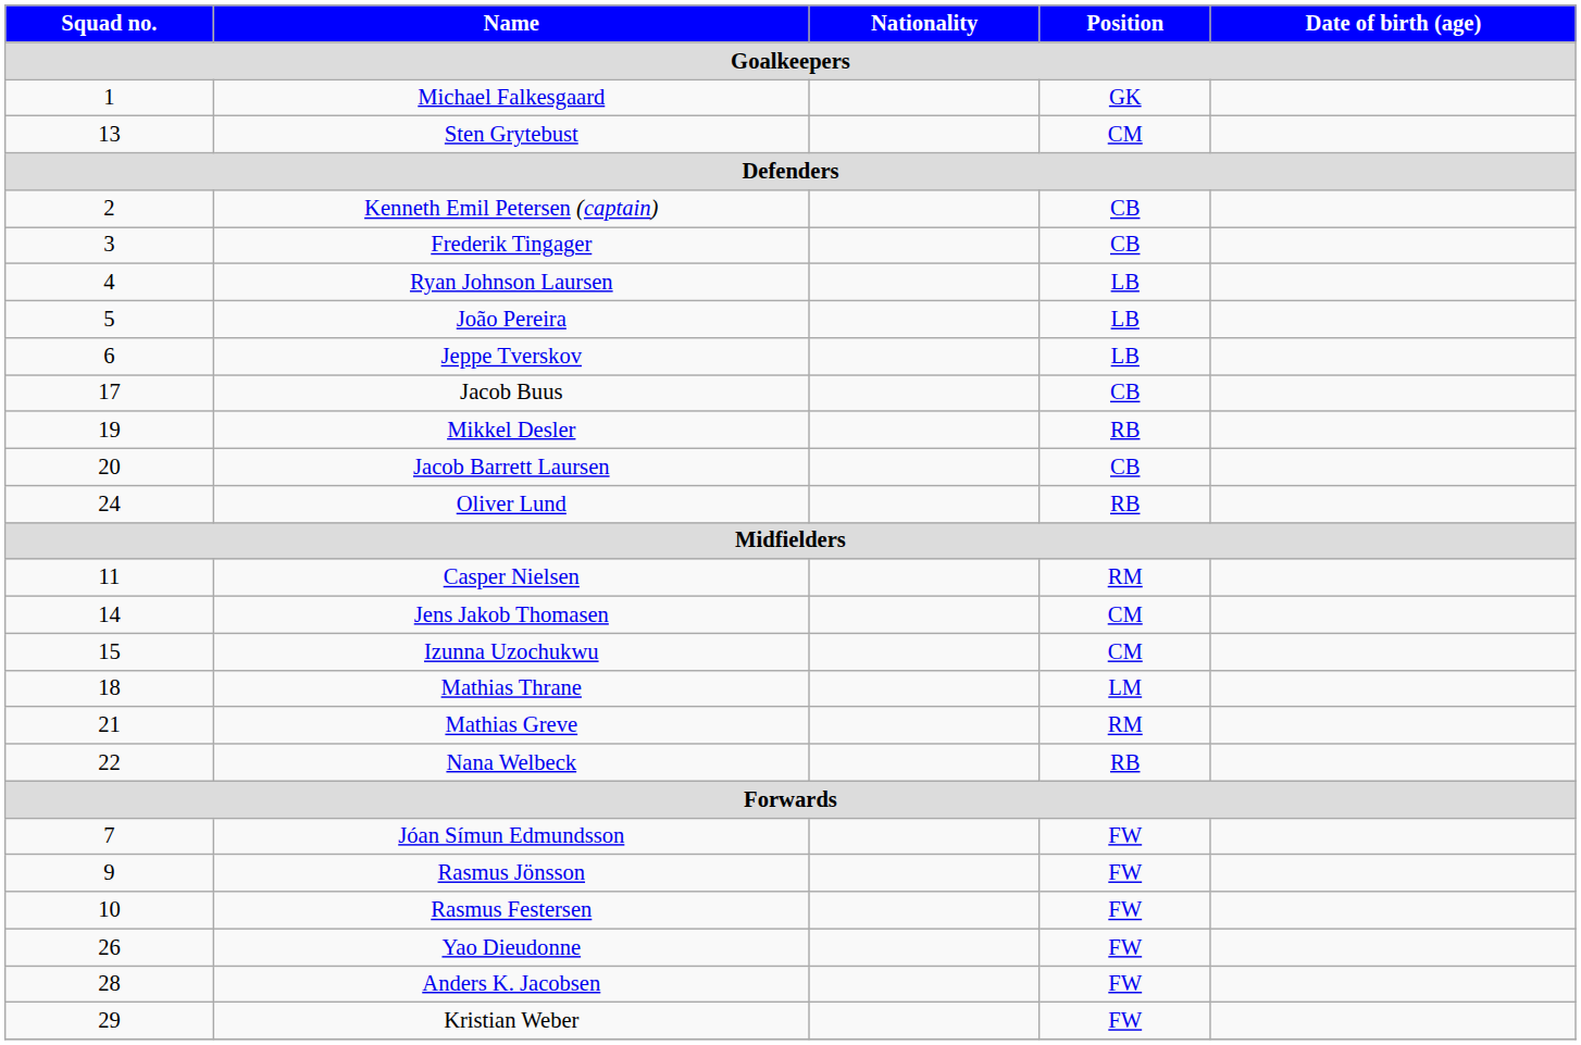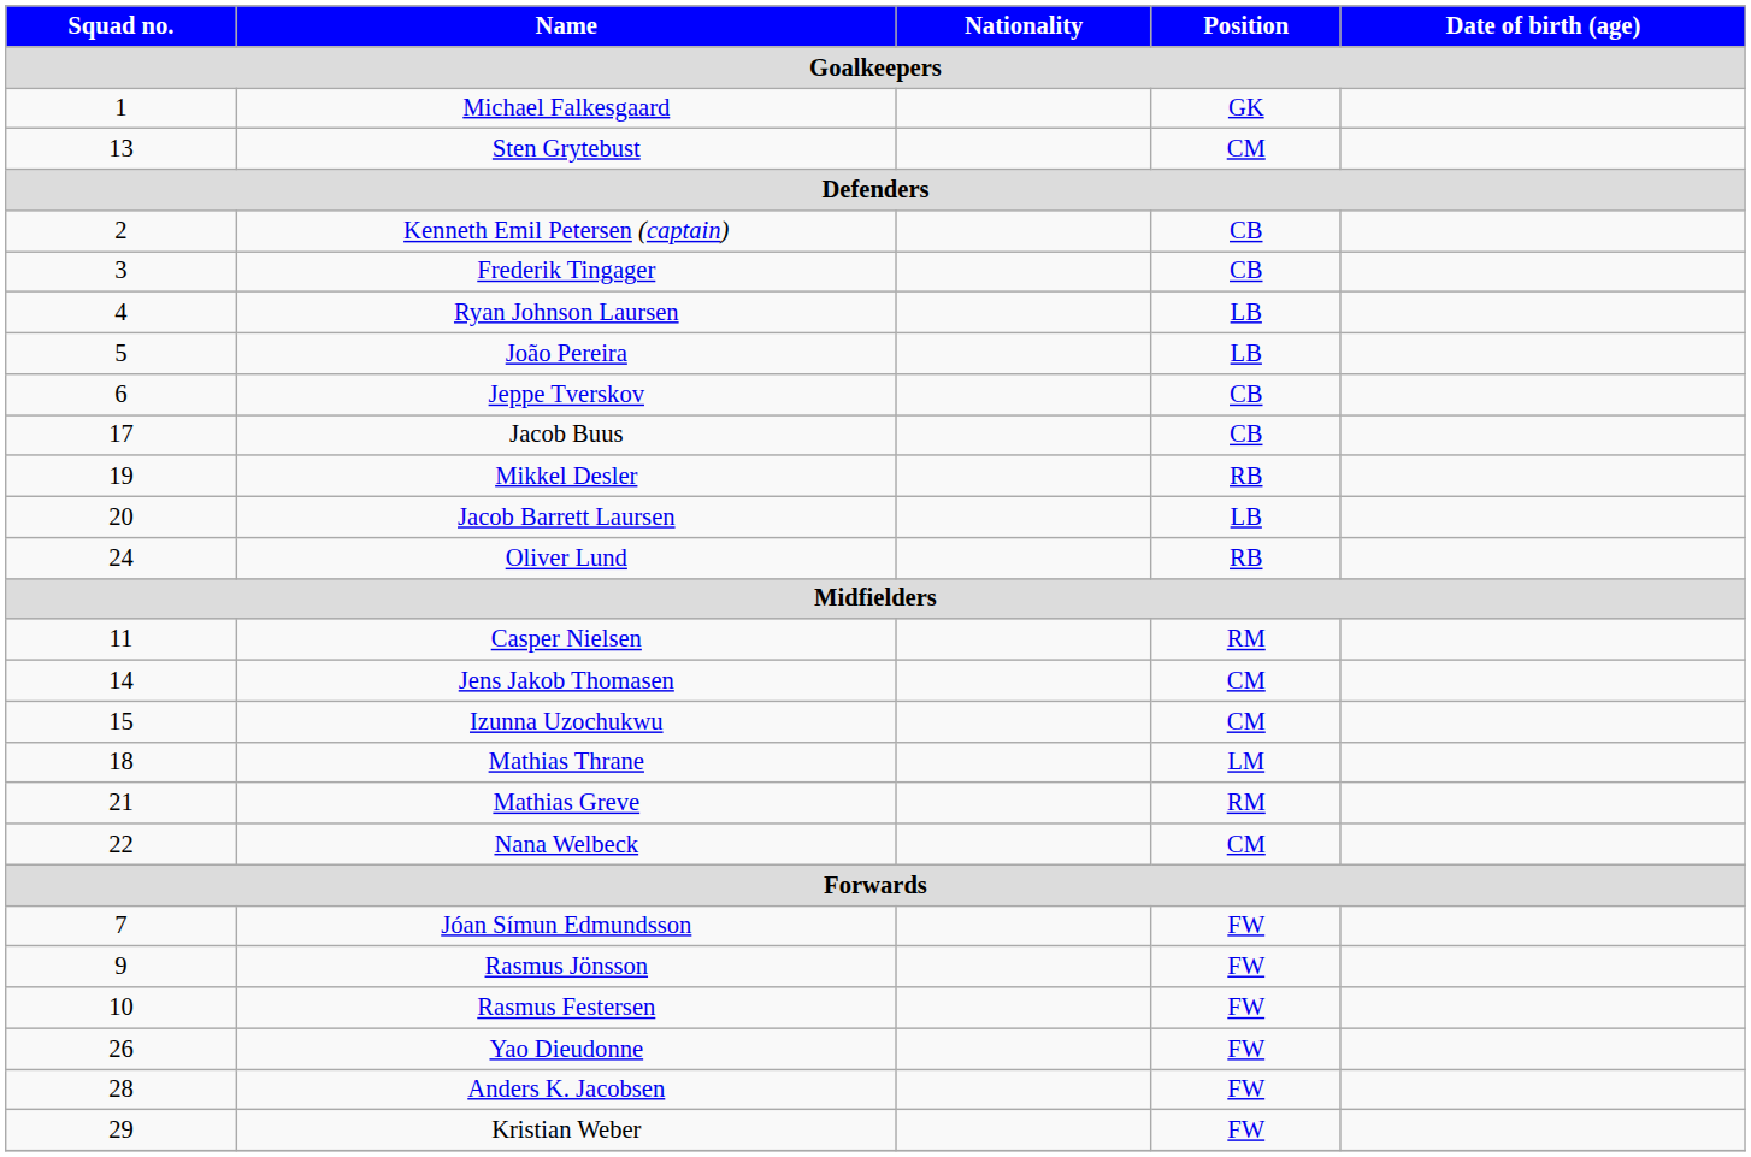 <table class="wikitable" style="text-align:center; font-size:90%; width:80%">
 <tr>
 <th style="background:#0000ff; color:white; text-align:center">Squad no.</th>
 <th style="background:#0000ff; color:white; text-align:center">Name</th>
 <th style="background:#0000ff; color:white; text-align:center">Nationality</th>
 <th style="background:#0000ff; color:white; text-align:center">Position</th>
 <th style="background:#0000ff; color:white; text-align:center">Date of birth (age)</th>
 </tr>
 <tr>
 <th colspan="6" style="background:#dcdcdc; text-align:center">Goalkeepers</th>
 </tr>
 <tr>
 <td>1</td>
 <td><a href='#'>Michael Falkesgaard</a></td>
 <td></td>
 <td><a href='#'>GK</a></td>
 <td></td>
 </tr>
 <tr>
 <td>13</td>
 <td><a href='#'>Sten Grytebust</a></td>
 <td></td>
 <td><a href='#'>CM</a></td>
 <td></td>
 </tr>
 <tr>
 <th colspan="6" style="background:#dcdcdc; text-align:center">Defenders</th>
 </tr>
 <tr>
 <td>2</td>
 <td><a href='#'>Kenneth Emil Petersen</a> <em>(<a href='#'>captain</a>)</em></td>
 <td></td>
 <td><a href='#'>CB</a></td>
 <td></td>
 </tr>
 <tr>
 <td>3</td>
 <td><a href='#'>Frederik Tingager</a></td>
 <td></td>
 <td><a href='#'>CB</a></td>
 <td></td>
 </tr>
 <tr>
 <td>4</td>
 <td><a href='#'>Ryan Johnson Laursen</a></td>
 <td></td>
 <td><a href='#'>LB</a></td>
 <td></td>
 </tr>
 <tr>
 <td>5</td>
 <td><a href='#'>João Pereira</a></td>
 <td></td>
 <td><a href='#'>LB</a></td>
 <td></td>
 </tr>
 <tr>
 <td>6</td>
 <td><a href='#'>Jeppe Tverskov</a></td>
 <td></td>
-<td><a href='#'>LB</a></td>
+<td><a href='#'>CB</a></td>
 <td></td>
 </tr>
 <tr>
 <td>17</td>
 <td>Jacob Buus</td>
 <td></td>
 <td><a href='#'>CB</a></td>
 <td></td>
 </tr>
 <tr>
 <td>19</td>
 <td><a href='#'>Mikkel Desler</a></td>
 <td></td>
 <td><a href='#'>RB</a></td>
 <td></td>
 </tr>
 <tr>
 <td>20</td>
 <td><a href='#'>Jacob Barrett Laursen</a></td>
 <td></td>
-<td><a href='#'>CB</a></td>
+<td><a href='#'>LB</a></td>
 <td></td>
 </tr>
 <tr>
 <td>24</td>
 <td><a href='#'>Oliver Lund</a></td>
 <td></td>
 <td><a href='#'>RB</a></td>
 <td></td>
 </tr>
 <tr>
 <th colspan="6" style="background:#dcdcdc; text-align:center">Midfielders</th>
 </tr>
 <tr>
 <td>11</td>
 <td><a href='#'>Casper Nielsen</a></td>
 <td></td>
 <td><a href='#'>RM</a></td>
 <td></td>
 </tr>
 <tr>
 <td>14</td>
 <td><a href='#'>Jens Jakob Thomasen</a></td>
 <td></td>
 <td><a href='#'>CM</a></td>
 <td></td>
 </tr>
 <tr>
 <td>15</td>
 <td><a href='#'>Izunna Uzochukwu</a></td>
 <td></td>
 <td><a href='#'>CM</a></td>
 <td></td>
 </tr>
 <tr>
 <td>18</td>
 <td><a href='#'>Mathias Thrane</a></td>
 <td></td>
 <td><a href='#'>LM</a></td>
 <td></td>
 </tr>
 <tr>
 <td>21</td>
 <td><a href='#'>Mathias Greve</a></td>
 <td></td>
 <td><a href='#'>RM</a></td>
 <td></td>
 </tr>
 <tr>
 <td>22</td>
 <td><a href='#'>Nana Welbeck</a></td>
 <td></td>
-<td><a href='#'>RB</a></td>
+<td><a href='#'>CM</a></td>
 <td></td>
 </tr>
 <tr>
 <th colspan="6" style="background:#dcdcdc; text-align:center">Forwards</th>
 </tr>
 <tr>
 <td>7</td>
 <td><a href='#'>Jóan Símun Edmundsson</a></td>
 <td></td>
 <td><a href='#'>FW</a></td>
 <td></td>
 </tr>
 <tr>
 <td>9</td>
 <td><a href='#'>Rasmus Jönsson</a></td>
 <td></td>
 <td><a href='#'>FW</a></td>
 <td></td>
 </tr>
 <tr>
 <td>10</td>
 <td><a href='#'>Rasmus Festersen</a></td>
 <td></td>
 <td><a href='#'>FW</a></td>
 <td></td>
 </tr>
 <tr>
 <td>26</td>
 <td><a href='#'>Yao Dieudonne</a></td>
 <td></td>
 <td><a href='#'>FW</a></td>
 <td></td>
 </tr>
 <tr>
 <td>28</td>
 <td><a href='#'>Anders K. Jacobsen</a></td>
 <td></td>
 <td><a href='#'>FW</a></td>
 <td></td>
 </tr>
 <tr>
 <td>29</td>
 <td>Kristian Weber</td>
 <td></td>
 <td><a href='#'>FW</a></td>
 <td></td>
 </tr>
 <tr>
 </tr>
 </table>
